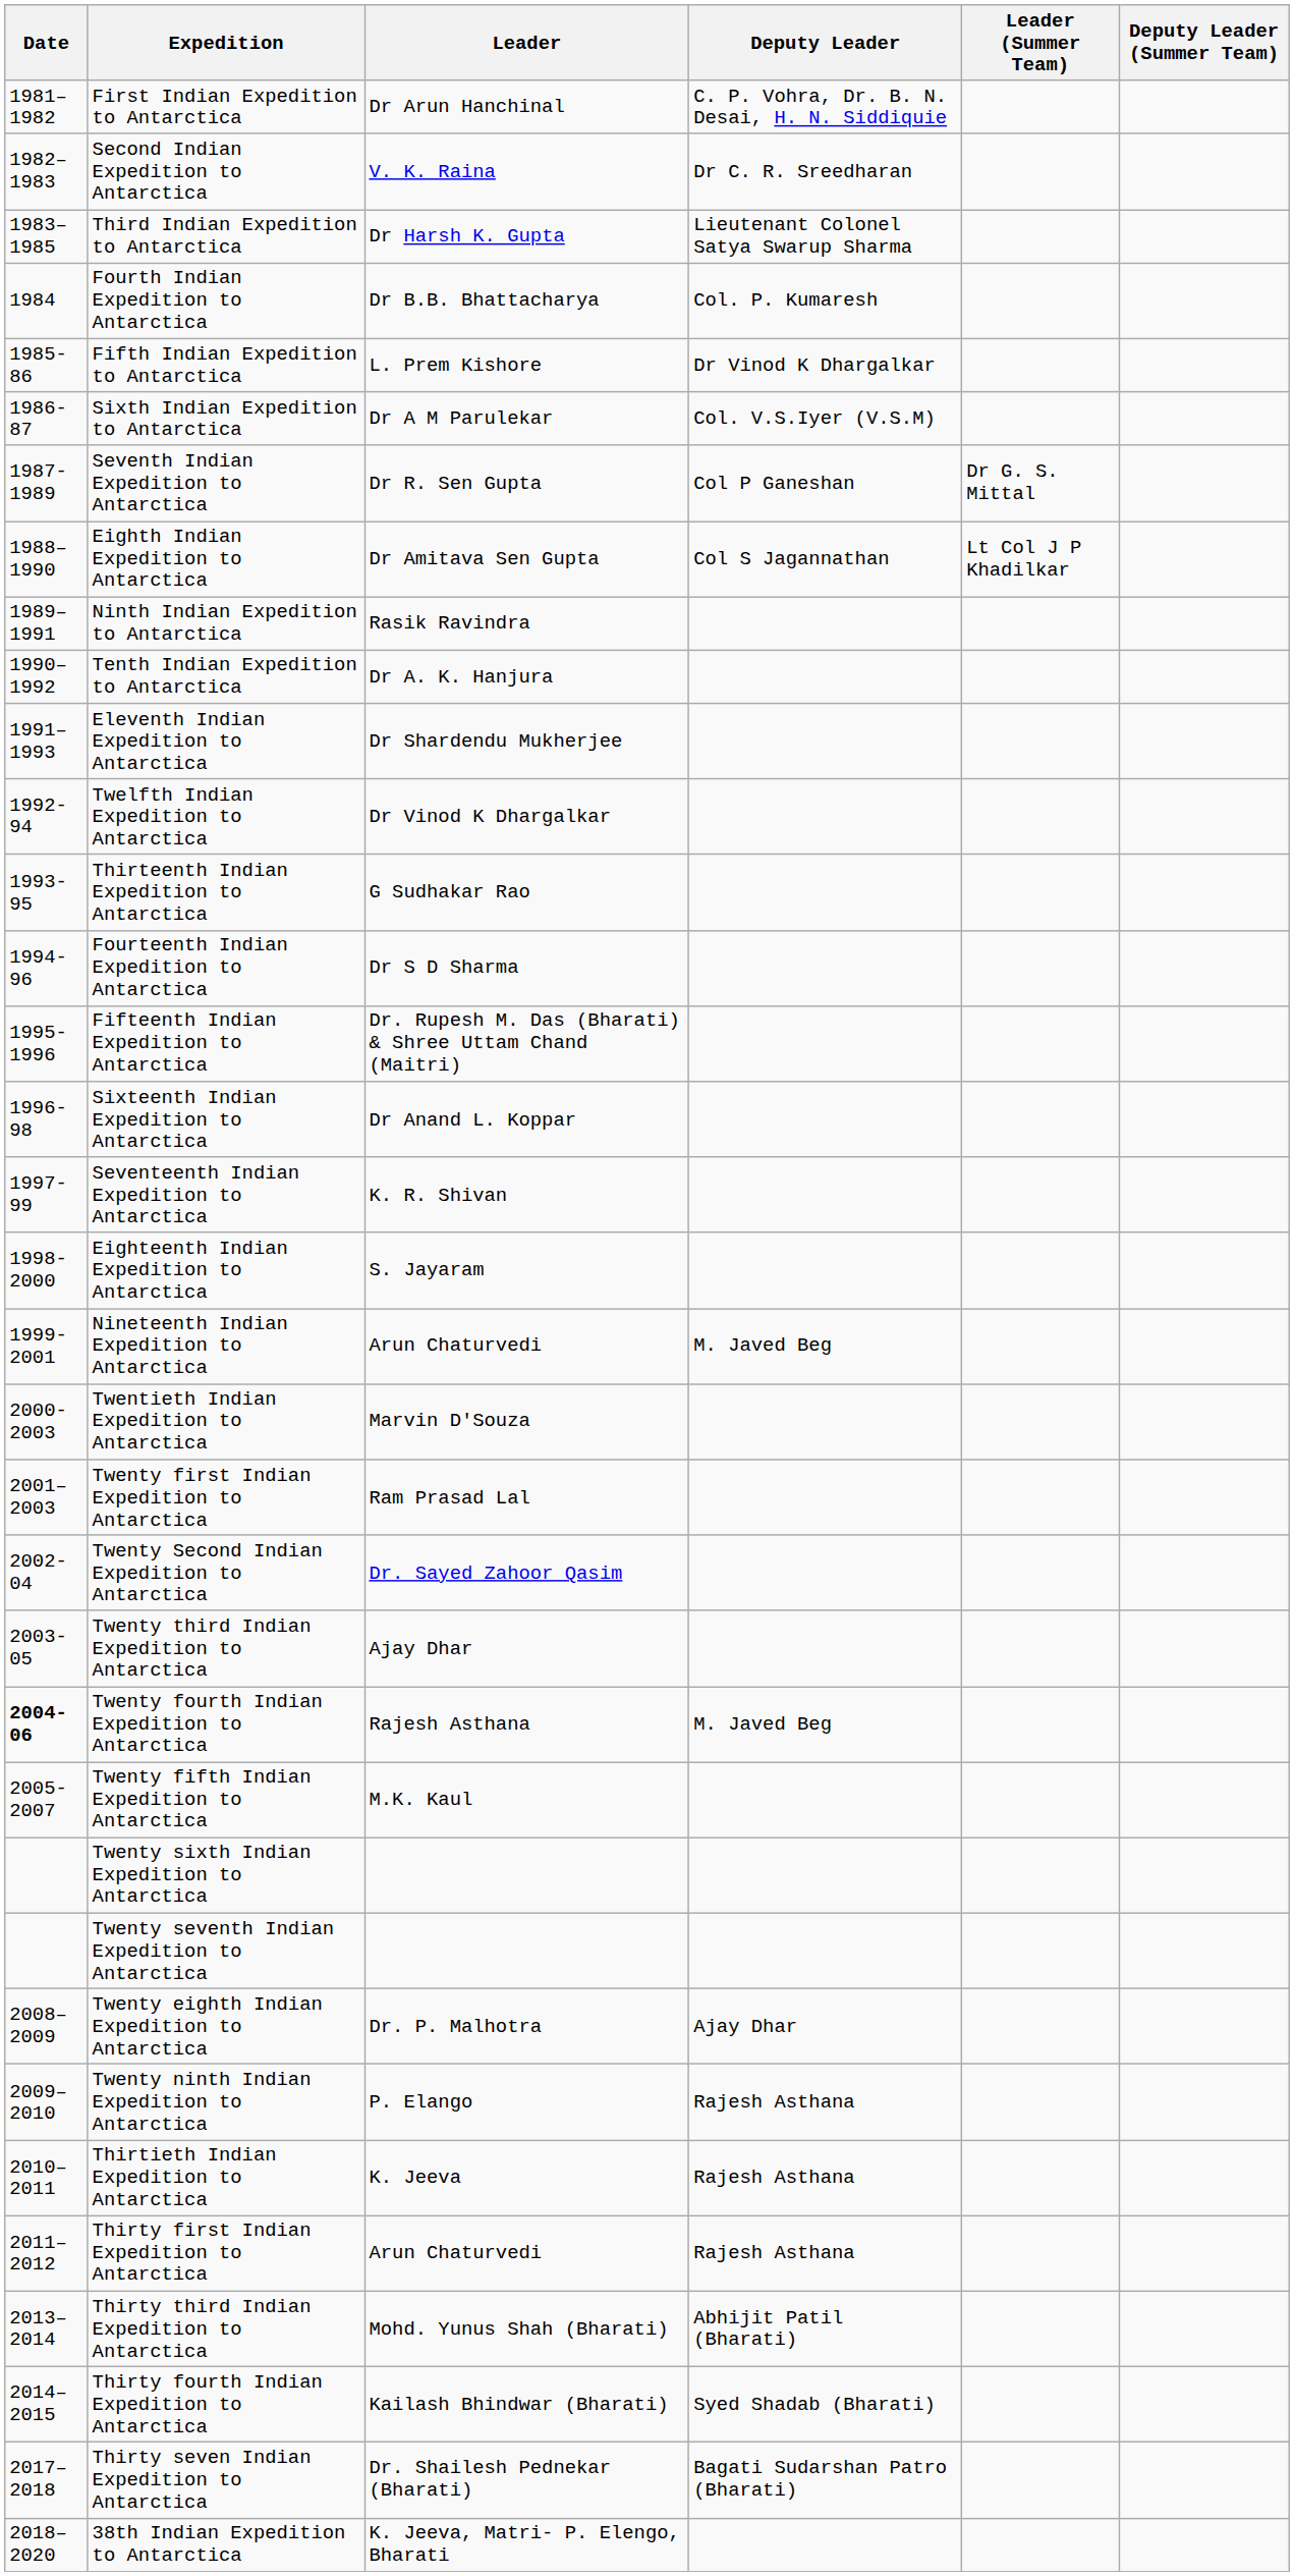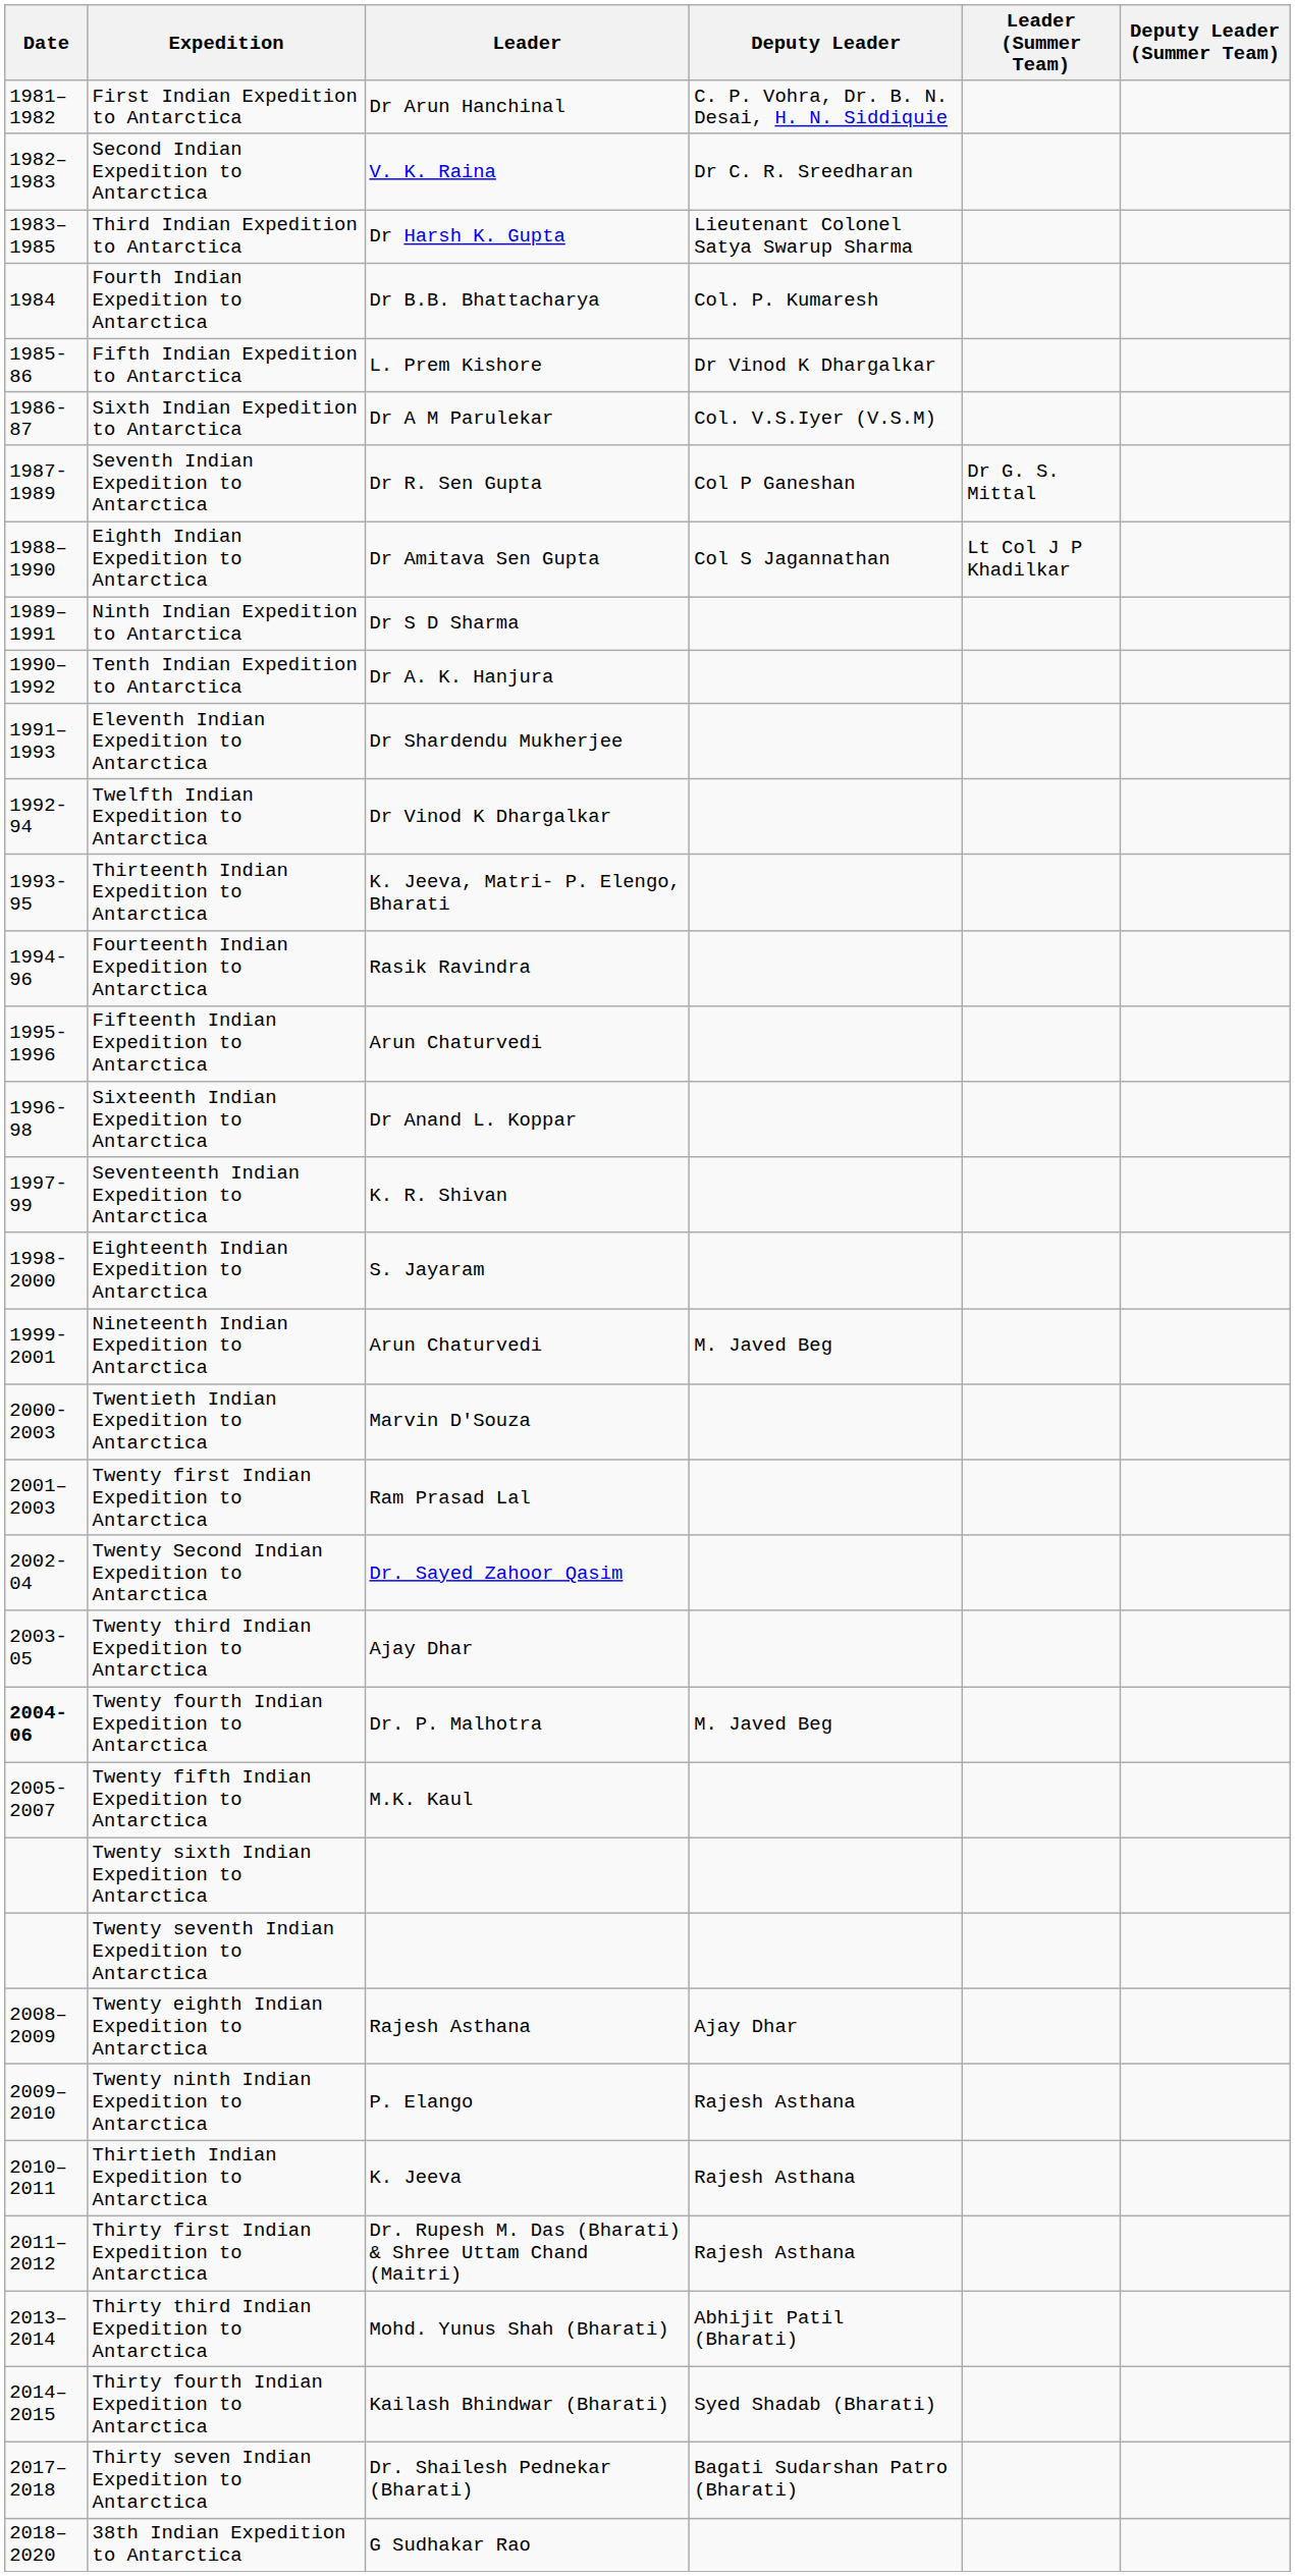 <table class="wikitable">
 <tr>
 <th>Date</th>
 <th>Expedition</th>
 <th>Leader</th>
 <th>Deputy Leader</th>
 <th>Leader (Summer Team)</th>
 <th>Deputy Leader (Summer Team)</th>
 </tr>
 <tr>
 <td>1981–1982</td>
 <td>First Indian Expedition to Antarctica</td>
 <td>Dr Arun Hanchinal</td>
 <td>C. P. Vohra, Dr. B. N. Desai, <a href='#'>H. N. Siddiquie</a></td>
 <td></td>
 <td></td>
 </tr>
 <tr>
 <td>1982–1983</td>
 <td>Second Indian Expedition to Antarctica</td>
 <td><a href='#'>V. K. Raina</a></td>
 <td>Dr C. R. Sreedharan</td>
 <td></td>
 <td></td>
 </tr>
 <tr>
 <td>1983–1985</td>
 <td>Third Indian Expedition to Antarctica</td>
 <td>Dr <a href='#'>Harsh K. Gupta</a></td>
 <td>Lieutenant Colonel Satya Swarup Sharma</td>
 <td></td>
 <td></td>
 </tr>
 <tr>
 <td>1984</td>
 <td>Fourth Indian Expedition to Antarctica</td>
 <td>Dr B.B. Bhattacharya</td>
 <td>Col. P. Kumaresh</td>
 <td></td>
 <td></td>
 </tr>
 <tr>
 <td>1985-86</td>
 <td>Fifth Indian Expedition to Antarctica</td>
 <td>L. Prem Kishore</td>
 <td>Dr Vinod K Dhargalkar</td>
 <td></td>
 <td></td>
 </tr>
 <tr>
 <td>1986-87</td>
 <td>Sixth Indian Expedition to Antarctica</td>
 <td>Dr A M Parulekar</td>
 <td>Col. V.S.Iyer (V.S.M)</td>
 <td></td>
 <td></td>
 </tr>
 <tr>
 <td>1987-1989</td>
 <td>Seventh Indian Expedition to Antarctica</td>
 <td>Dr R. Sen Gupta</td>
 <td>Col P Ganeshan</td>
 <td>Dr G. S. Mittal</td>
 </tr>
 <tr>
 <td>1988–1990</td>
 <td>Eighth Indian Expedition to Antarctica</td>
 <td>Dr Amitava Sen Gupta</td>
 <td>Col S Jagannathan</td>
 <td>Lt Col J P Khadilkar</td>
 <td></td>
 </tr>
 <tr>
 <td>1989–1991</td>
 <td>Ninth Indian Expedition to Antarctica</td>
-<td>Rasik Ravindra</td>
+<td>Dr S D Sharma</td>
 <td></td>
 <td></td>
 <td></td>
 </tr>
 <tr>
 <td>1990–1992</td>
 <td>Tenth Indian Expedition to Antarctica</td>
 <td>Dr A. K. Hanjura</td>
 <td></td>
 <td></td>
 <td></td>
 </tr>
 <tr>
 <td>1991–1993</td>
 <td>Eleventh Indian Expedition to Antarctica</td>
 <td>Dr Shardendu Mukherjee</td>
 <td></td>
 <td></td>
 <td></td>
 </tr>
 <tr>
 <td>1992-94</td>
 <td>Twelfth Indian Expedition to Antarctica</td>
 <td>Dr Vinod K Dhargalkar</td>
 <td></td>
 <td></td>
 <td></td>
 </tr>
 <tr>
 <td>1993-95</td>
 <td>Thirteenth Indian Expedition to Antarctica</td>
-<td>G Sudhakar Rao</td>
+<td>K. Jeeva, Matri- P. Elengo, Bharati</td>
 <td></td>
 <td></td>
 <td></td>
 </tr>
 <tr>
 <td>1994-96</td>
 <td>Fourteenth Indian Expedition to Antarctica</td>
-<td>Dr S D Sharma</td>
+<td>Rasik Ravindra</td>
 <td></td>
 <td></td>
 <td></td>
 </tr>
 <tr>
 <td>1995-1996</td>
 <td>Fifteenth Indian Expedition to Antarctica</td>
-<td>Dr. Rupesh M. Das (Bharati) & Shree Uttam Chand (Maitri)</td>
+<td>Arun Chaturvedi</td>
 <td></td>
 <td></td>
 <td></td>
 </tr>
 <tr>
 <td>1996-98</td>
 <td>Sixteenth Indian Expedition to Antarctica</td>
 <td>Dr Anand L. Koppar</td>
 <td></td>
 <td></td>
 <td></td>
 </tr>
 <tr>
 <td>1997-99</td>
 <td>Seventeenth Indian Expedition to Antarctica</td>
 <td>K. R. Shivan</td>
 <td></td>
 <td></td>
 <td></td>
 </tr>
 <tr>
 <td>1998-2000</td>
 <td>Eighteenth Indian Expedition to Antarctica</td>
 <td>S. Jayaram</td>
 <td></td>
 <td></td>
 <td></td>
 </tr>
 <tr>
 <td>1999-2001</td>
 <td>Nineteenth Indian Expedition to Antarctica</td>
 <td>Arun Chaturvedi</td>
 <td>M. Javed Beg</td>
 <td></td>
 <td></td>
 </tr>
 <tr>
 <td>2000-2003</td>
 <td>Twentieth Indian Expedition to Antarctica</td>
 <td>Marvin D'Souza</td>
 <td></td>
 <td></td>
 <td></td>
 </tr>
 <tr>
 <td>2001–2003</td>
 <td>Twenty first Indian Expedition to Antarctica</td>
 <td>Ram Prasad Lal</td>
 <td></td>
 <td></td>
 <td></td>
 </tr>
 <tr>
 <td>2002-04</td>
 <td>Twenty Second Indian Expedition to Antarctica</td>
 <td><a href='#'>Dr. Sayed Zahoor Qasim</a></td>
 <td></td>
 <td></td>
 <td></td>
 </tr>
 <tr>
 <td>2003-05</td>
 <td>Twenty third Indian Expedition to Antarctica</td>
 <td>Ajay Dhar</td>
 <td></td>
 <td></td>
 <td></td>
 </tr>
 <tr>
 <td><strong>2004-06</strong></td>
 <td>Twenty fourth Indian Expedition to Antarctica</td>
-<td>Rajesh Asthana</td>
+<td>Dr. P. Malhotra</td>
 <td>M. Javed Beg</td>
 <td></td>
 <td></td>
 </tr>
 <tr>
 <td>2005-2007</td>
 <td>Twenty fifth Indian Expedition to Antarctica</td>
 <td>M.K. Kaul</td>
 <td></td>
 <td></td>
 <td></td>
 </tr>
 <tr>
 <td></td>
 <td>Twenty sixth Indian Expedition to Antarctica</td>
 <td></td>
 <td></td>
 <td></td>
 <td></td>
 </tr>
 <tr>
 <td></td>
 <td>Twenty seventh Indian Expedition to Antarctica</td>
 <td></td>
 <td></td>
 <td></td>
 <td></td>
 </tr>
 <tr>
 <td>2008–2009</td>
 <td>Twenty eighth Indian Expedition to Antarctica</td>
-<td>Dr. P. Malhotra</td>
+<td>Rajesh Asthana</td>
 <td>Ajay Dhar</td>
 <td></td>
 <td></td>
 </tr>
 <tr>
 <td>2009–2010</td>
 <td>Twenty ninth Indian Expedition to Antarctica</td>
 <td>P. Elango</td>
 <td>Rajesh Asthana</td>
 <td></td>
 <td></td>
 </tr>
 <tr>
 <td>2010–2011</td>
 <td>Thirtieth Indian Expedition to Antarctica</td>
 <td>K. Jeeva</td>
 <td>Rajesh Asthana</td>
 <td></td>
 <td></td>
 </tr>
 <tr>
 <td>2011–2012</td>
 <td>Thirty first Indian Expedition to Antarctica</td>
-<td>Arun Chaturvedi</td>
+<td>Dr. Rupesh M. Das (Bharati) & Shree Uttam Chand (Maitri)</td>
 <td>Rajesh Asthana</td>
 <td></td>
 <td></td>
 </tr>
 <tr>
 <td>2013–2014</td>
 <td>Thirty third Indian Expedition to Antarctica</td>
 <td>Mohd. Yunus Shah (Bharati)</td>
 <td>Abhijit Patil (Bharati)</td>
 <td></td>
 <td></td>
 </tr>
 <tr>
 <td>2014–2015</td>
 <td>Thirty fourth Indian Expedition to Antarctica</td>
 <td>Kailash Bhindwar (Bharati)</td>
 <td>Syed Shadab (Bharati)</td>
 <td></td>
 <td></td>
 </tr>
 <tr>
 <td>2017–2018</td>
 <td>Thirty seven Indian Expedition to Antarctica</td>
 <td>Dr. Shailesh Pednekar (Bharati)</td>
 <td>Bagati Sudarshan Patro (Bharati)</td>
 <td></td>
 <td></td>
 </tr>
 <tr>
 <td>2018–2020</td>
 <td>38th Indian Expedition to Antarctica</td>
-<td>K. Jeeva, Matri- P. Elengo, Bharati</td>
+<td>G Sudhakar Rao</td>
 <td></td>
 <td></td>
 <td></td>
 </tr>
 </table>
